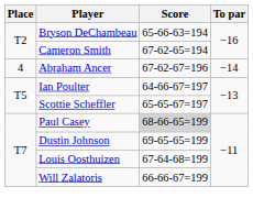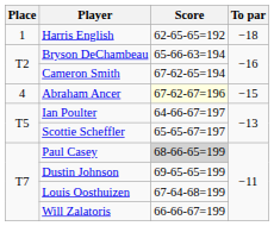 <table class="wikitable">
 <tr>
 <th>Place</th>
 <th>Player</th>
 <th>Score</th>
 <th>To par</th>
+</tr>
+<tr>
+<td align=center>1</td>
+<td> <a href='#'>Harris English</a></td>
+<td>62-65-65=192</td>
+<td align=center>−18</td>
 </tr>
 <tr>
 <td align=center rowspan=2>T2</td>
 <td> <a href='#'>Bryson DeChambeau</a></td>
 <td>65-66-63=194</td>
 <td align=center rowspan=2>−16</td>
 </tr>
 <tr>
 <td> <a href='#'>Cameron Smith</a></td>
 <td>67-62-65=194</td>
 </tr>
 <tr>
 <td align=center>4</td>
 <td> <a href='#'>Abraham Ancer</a></td>
-<td>67-62-67=196</td>
-<td align=center>−14</td>
+<td style="background: lightyellow;">67-62-67=196</td>
+<td align=center>−15</td>
 </tr>
 <tr>
 <td align=center rowspan=2>T5</td>
 <td> <a href='#'>Ian Poulter</a></td>
 <td>64-66-67=197</td>
 <td align=center rowspan=2>−13</td>
 </tr>
 <tr>
 <td> <a href='#'>Scottie Scheffler</a></td>
 <td>65-65-67=197</td>
 </tr>
 <tr>
 <td align=center rowspan=4>T7</td>
 <td> <a href='#'>Paul Casey</a></td>
 <td style="background: lightgrey;">68-66-65=199</td>
 <td align=center rowspan=4>−11</td>
 </tr>
 <tr>
 <td> <a href='#'>Dustin Johnson</a></td>
 <td>69-65-65=199</td>
 </tr>
 <tr>
 <td> <a href='#'>Louis Oosthuizen</a></td>
 <td>67-64-68=199</td>
 </tr>
 <tr>
 <td> <a href='#'>Will Zalatoris</a></td>
 <td>66-66-67=199</td>
 </tr>
 </table>
